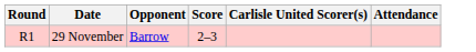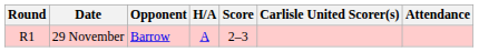 <table class="wikitable" style="text-align:center">
 <tr>
 <th>Round</th>
 <th>Date</th>
 <th>Opponent</th>
+<th>H/A</th>
 <th>Score</th>
 <th>Carlisle United Scorer(s)</th>
 <th>Attendance</th>
 </tr>
 <tr bgcolor=#FFCCCC>
 <td>R1</td>
 <td align=left>29 November</td>
 <td align=left><a href='#'>Barrow</a></td>
+<td><a href='#'>A</a></td>
 <td>2–3</td>
 <td align=left></td>
 <td></td>
 </tr>
 </table>
